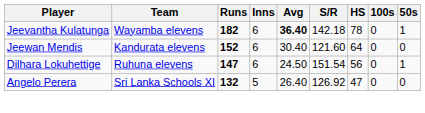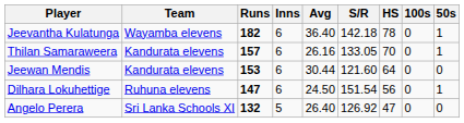 <table class="wikitable">
 <tr>
 <th>Player</th>
 <th>Team</th>
 <th>Runs</th>
 <th>Inns</th>
 <th>Avg</th>
 <th>S/R</th>
 <th>HS</th>
 <th>100s</th>
 <th>50s</th>
 </tr>
 <tr>
 <td><a href='#'>Jeevantha Kulatunga</a></td>
 <td><a href='#'>Wayamba elevens</a></td>
 <td><strong>182</strong></td>
 <td>6</td>
-<td><strong>36.40</strong></td>
+<td>36.40</td>
 <td>142.18</td>
 <td>78</td>
 <td>0</td>
 <td>1</td>
 </tr>
 <tr>
+<td><a href='#'>Thilan Samaraweera</a></td>
+<td><a href='#'>Kandurata elevens</a></td>
+<td><strong>157</strong></td>
+<td>6</td>
+<td>26.16</td>
+<td>133.05</td>
+<td>70</td>
+<td>0</td>
+<td>1</td>
+</tr>
+<tr>
 <td><a href='#'>Jeewan Mendis</a></td>
 <td><a href='#'>Kandurata elevens</a></td>
-<td><strong>152</strong></td>
+<td><strong>153</strong></td>
 <td>6</td>
-<td>30.40</td>
+<td>30.44</td>
 <td>121.60</td>
 <td>64</td>
 <td>0</td>
 <td>0</td>
 </tr>
 <tr>
 <td><a href='#'>Dilhara Lokuhettige</a></td>
 <td><a href='#'>Ruhuna elevens</a></td>
 <td><strong>147</strong></td>
 <td>6</td>
 <td>24.50</td>
 <td>151.54</td>
 <td>56</td>
 <td>0</td>
 <td>1</td>
 </tr>
 <tr>
 <td><a href='#'>Angelo Perera</a></td>
 <td><a href='#'>Sri Lanka Schools XI</a></td>
 <td><strong>132</strong></td>
 <td>5</td>
 <td>26.40</td>
 <td>126.92</td>
 <td>47</td>
 <td>0</td>
 <td>0</td>
 </tr>
 </table>
